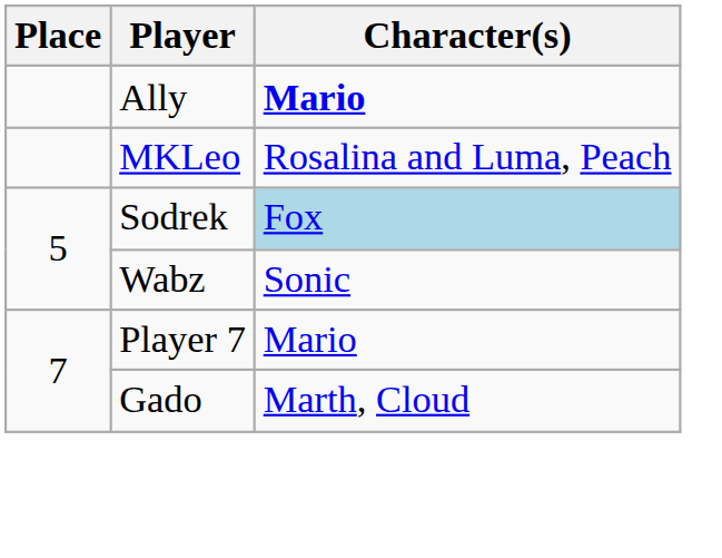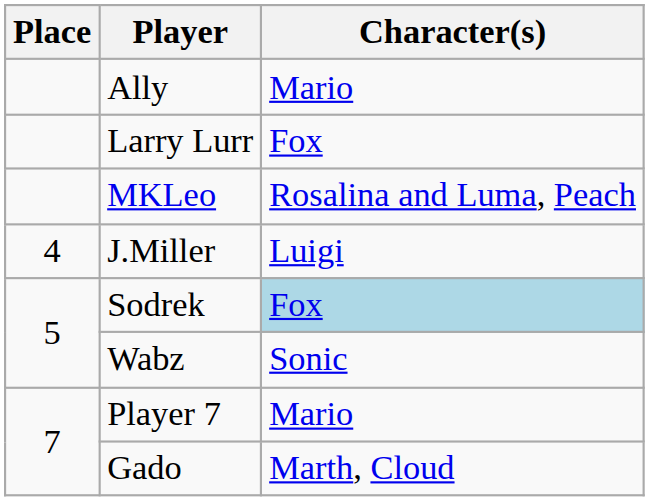 <table class="wikitable">
 <tr>
 <th>Place </th>
 <th>Player</th>
 <th>Character(s)</th>
 </tr>
 <tr>
 <td align=center></td>
 <td> Ally</td>
-<td><strong><a href='#'>Mario</a></strong></td>
+<td><a href='#'>Mario</a></td>
+</tr>
+<tr>
+<td align=center></td>
+<td> Larry Lurr</td>
+<td><a href='#'>Fox</a></td>
 </tr>
 <tr>
 <td align=center></td>
 <td> <a href='#'>MKLeo</a></td>
 <td><a href='#'>Rosalina and Luma</a>, <a href='#'>Peach</a></td>
+</tr>
+<tr>
+<td align=center>4</td>
+<td> J.Miller</td>
+<td><a href='#'>Luigi</a></td>
 </tr>
 <tr>
 <td align=center rowspan=2>5</td>
 <td> Sodrek</td>
 <td style="background: lightblue;"><a href='#'>Fox</a></td>
 </tr>
 <tr>
 <td> Wabz</td>
 <td><a href='#'>Sonic</a></td>
 </tr>
 <tr>
 <td align=center rowspan=2>7</td>
 <td> Player 7</td>
 <td><a href='#'>Mario</a></td>
 </tr>
 <tr>
 <td> Gado</td>
 <td><a href='#'>Marth</a>, <a href='#'>Cloud</a></td>
 </tr>
 </table>
